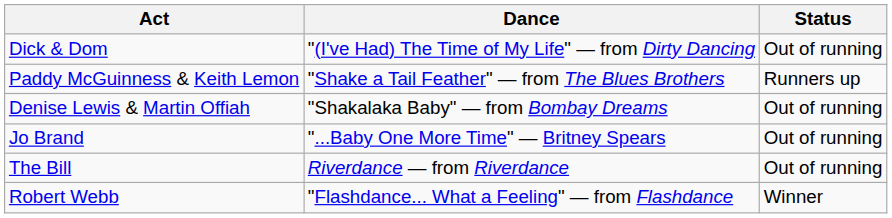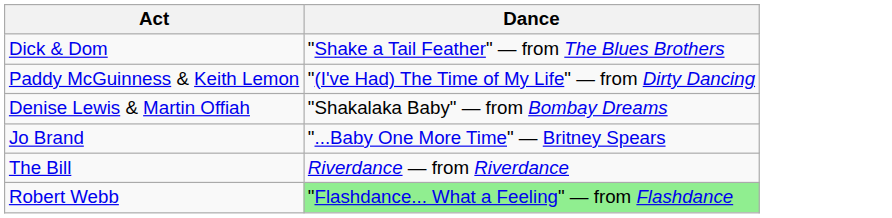 <table class="wikitable">
 <tr>
 <th>Act</th>
 <th>Dance</th>
-<th>Status</th>
 </tr>
 <tr>
 <td><a href='#'>Dick & Dom</a></td>
-<td>"<a href='#'>(I've Had) The Time of My Life</a>" — from <em><a href='#'>Dirty Dancing</a></em></td>
-<td>Out of running</td>
+<td>"<a href='#'>Shake a Tail Feather</a>" — from <em><a href='#'>The Blues Brothers</a></em></td>
 </tr>
 <tr>
 <td><a href='#'>Paddy McGuinness</a> & <a href='#'>Keith Lemon</a></td>
-<td>"<a href='#'>Shake a Tail Feather</a>" — from <em><a href='#'>The Blues Brothers</a></em></td>
-<td>Runners up</td>
+<td>"<a href='#'>(I've Had) The Time of My Life</a>" — from <em><a href='#'>Dirty Dancing</a></em></td>
 </tr>
 <tr>
 <td><a href='#'>Denise Lewis</a> & <a href='#'>Martin Offiah</a></td>
 <td>"Shakalaka Baby" — from <em><a href='#'>Bombay Dreams</a></em></td>
-<td>Out of running</td>
 </tr>
 <tr>
 <td><a href='#'>Jo Brand</a></td>
 <td>"<a href='#'>...Baby One More Time</a>" — <a href='#'>Britney Spears</a></td>
-<td>Out of running</td>
 </tr>
 <tr>
 <td><a href='#'>The Bill</a></td>
 <td><em><a href='#'>Riverdance</a></em> — from <em><a href='#'>Riverdance</a></em></td>
-<td>Out of running</td>
 </tr>
 <tr>
 <td><a href='#'>Robert Webb</a></td>
-<td>"<a href='#'>Flashdance... What a Feeling</a>" — from <em><a href='#'>Flashdance</a></em></td>
-<td>Winner</td>
+<td style="background: lightgreen;">"<a href='#'>Flashdance... What a Feeling</a>" — from <em><a href='#'>Flashdance</a></em></td>
 </tr>
 </table>
